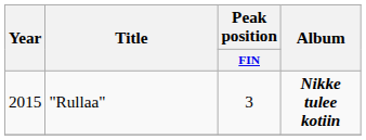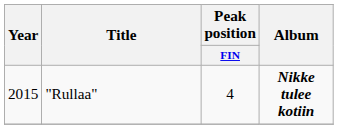 <table class="wikitable">
 <tr>
 <th align="center" rowspan="2" width="10">Year</th>
 <th align="center" rowspan="2" width="160">Title</th>
 <th align="center" colspan="1" width="20">Peak position</th>
 <th align="center" rowspan="2" width="70">Album</th>
 </tr>
 <tr>
 <th scope="col" style="width:3em;font-size:75%;"><a href='#'>FIN</a><br></th>
 </tr>
 <tr>
 <td style="text-align:center;">2015</td>
 <td>"Rullaa"</td>
-<td style="text-align:center;">3</td>
+<td style="text-align:center;">4</td>
 <td style="text-align:center;"><strong><em>Nikke tulee kotiin</em></strong></td>
 </tr>
 <tr>
 </tr>
 </table>
